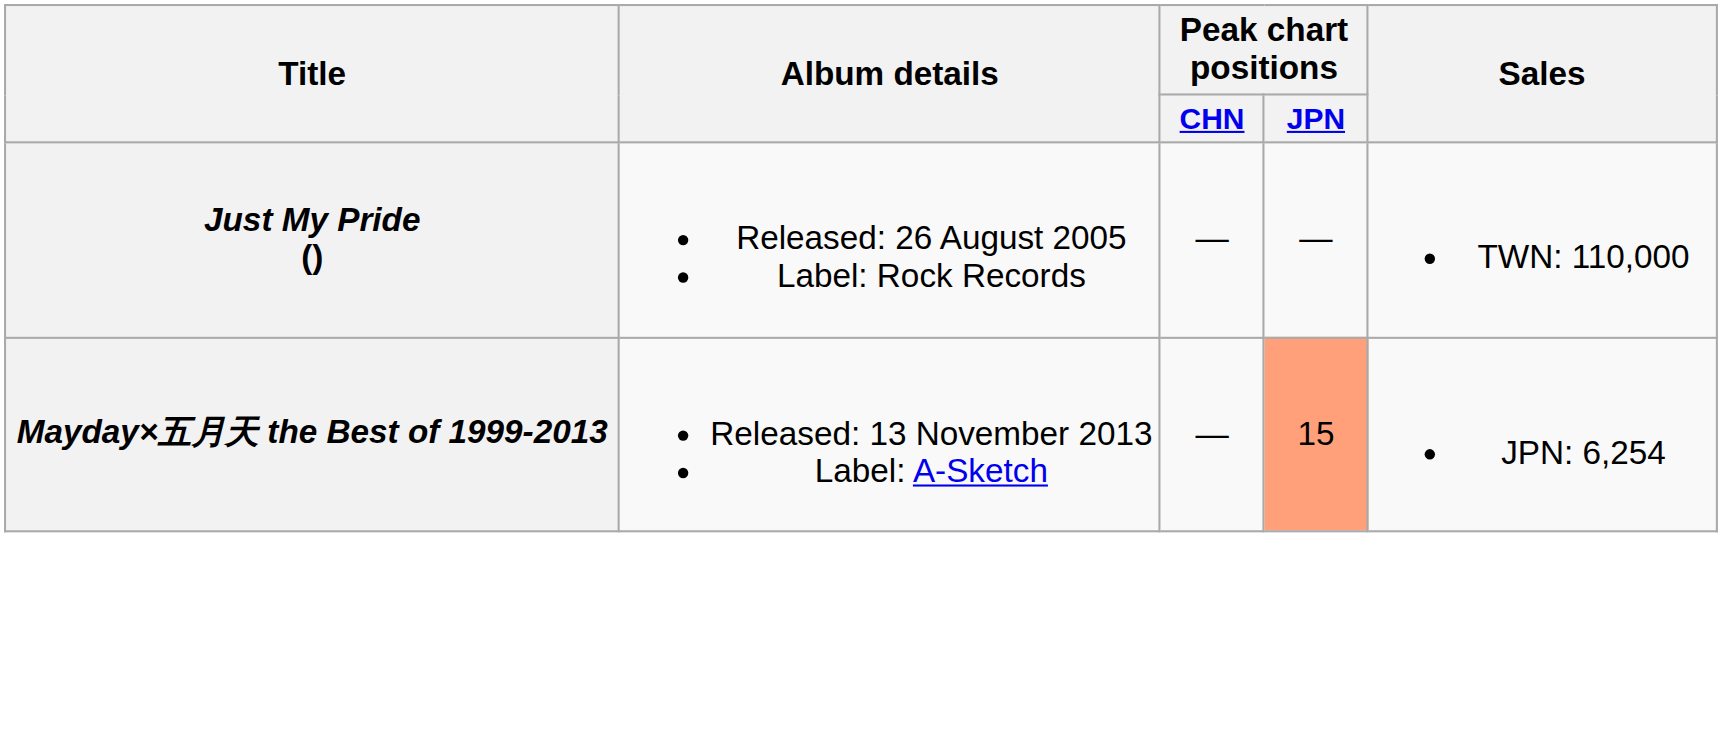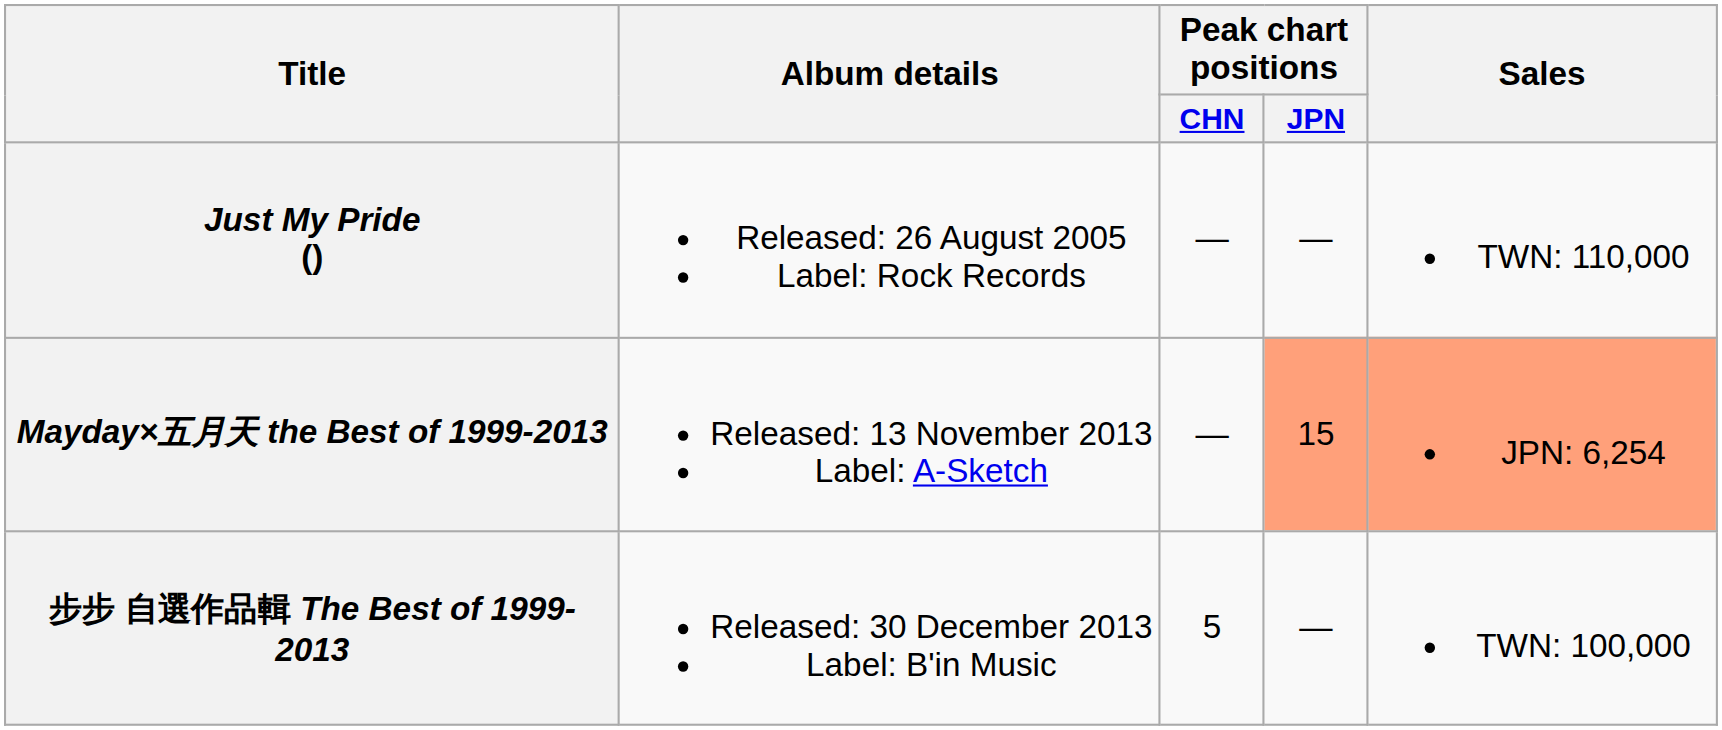 <table class="wikitable plainrowheaders" style="text-align:center;">
 <tr>
 <th rowspan="2" style="width:18em;">Title</th>
 <th rowspan="2">Album details</th>
 <th colspan="2">Peak chart positions</th>
 <th rowspan="2"  style="width:10em;">Sales</th>
 </tr>
 <tr>
 <th scope="col" style="width:3em;font-size:90%;"><a href='#'>CHN</a><br></th>
 <th scope="col" style="width:3em;font-size:90%;"><a href='#'>JPN</a><br></th>
 </tr>
 <tr>
 <th scope="row"><em>Just My Pride</em><br>()</th>
 <td><br><ul><li>Released: 26 August 2005</li><li>Label: Rock Records</li></ul></td>
 <td>—</td>
 <td>—</td>
 <td><br><ul><li>TWN: 110,000</li></ul></td>
 </tr>
 <tr>
 <th scope="row"><em>Mayday×五月天 the Best of 1999‐2013</em></th>
 <td><br><ul><li>Released: 13 November 2013</li><li>Label: <a href='#'>A-Sketch</a></li></ul></td>
 <td>—</td>
 <td style="background: lightsalmon;">15</td>
-<td><br><ul><li>JPN: 6,254</li></ul></td>
+<td style="background: lightsalmon;"><br><ul><li>JPN: 6,254</li></ul></td>
+</tr>
+<tr>
+<th scope="row">步步 自選作品輯 <em>The Best of 1999-2013</em></th>
+<td><br><ul><li>Released: 30 December 2013</li><li>Label: B'in Music</li></ul></td>
+<td>5</td>
+<td>—</td>
+<td><br><ul><li>TWN: 100,000</li></ul></td>
 </tr>
 </table>
